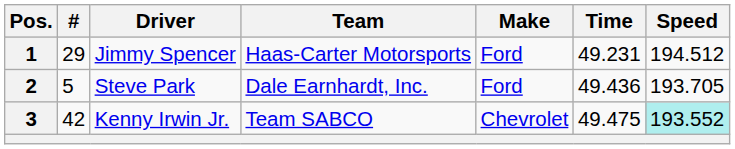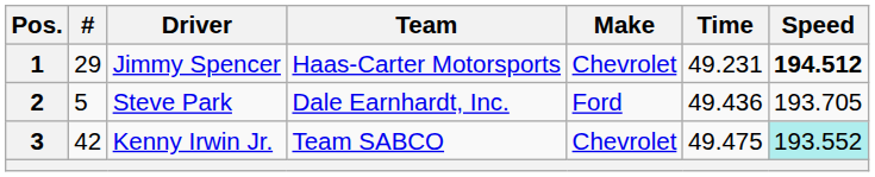 <table class="wikitable" style="font-size:95%">
 <tr>
 <th>Pos.</th>
 <th>#</th>
 <th>Driver</th>
 <th>Team</th>
 <th>Make</th>
 <th>Time</th>
 <th>Speed</th>
 </tr>
 <tr>
 <th>1</th>
 <td>29</td>
 <td><a href='#'>Jimmy Spencer</a></td>
 <td><a href='#'>Haas-Carter Motorsports</a></td>
-<td><a href='#'>Ford</a></td>
+<td><a href='#'>Chevrolet</a></td>
 <td>49.231</td>
-<td>194.512</td>
+<td><strong>194.512</strong></td>
 </tr>
 <tr>
 <th>2</th>
 <td>5</td>
 <td><a href='#'>Steve Park</a></td>
 <td><a href='#'>Dale Earnhardt, Inc.</a></td>
 <td><a href='#'>Ford</a></td>
 <td>49.436</td>
 <td>193.705</td>
 </tr>
 <tr>
 <th>3</th>
 <td>42</td>
 <td><a href='#'>Kenny Irwin Jr.</a></td>
 <td><a href='#'>Team SABCO</a></td>
 <td><a href='#'>Chevrolet</a></td>
 <td>49.475</td>
 <td style="background: paleturquoise;">193.552</td>
 </tr>
 <tr>
 <th colspan="7"></th>
 </tr>
 </table>
